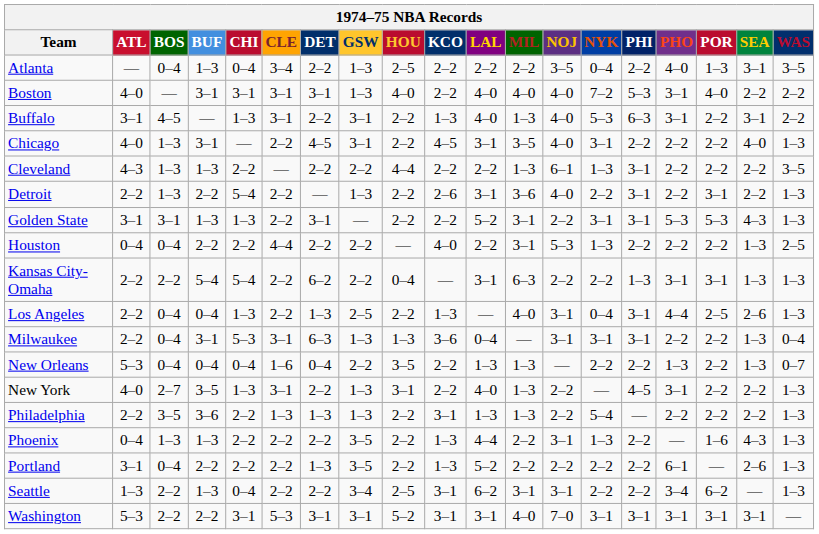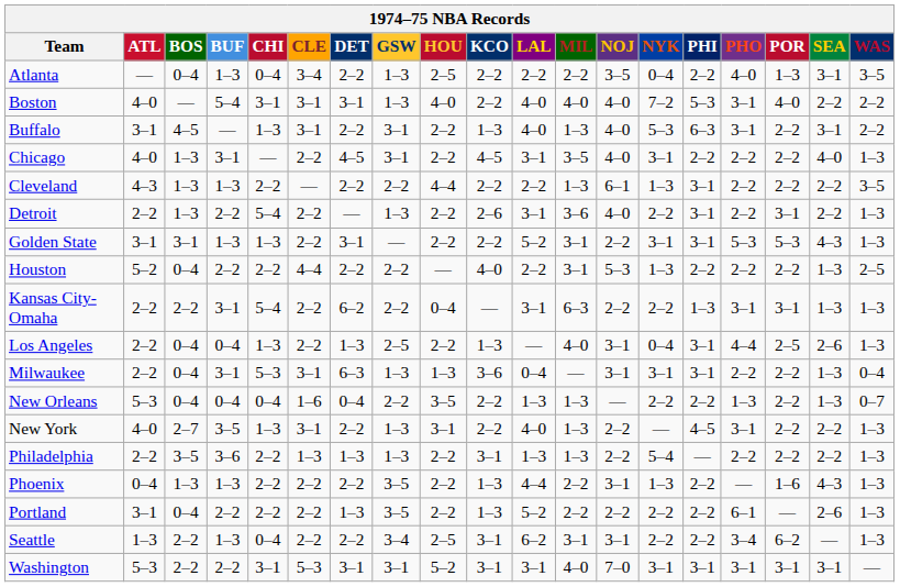 <table class="wikitable" style="font-size:95%; text-align:center;">
 <tr>
 <th colspan=19>1974–75 NBA Records</th>
 </tr>
 <tr>
 <th width=100>Team</th>
 <th style="background:#C90F2E;color:#FFFFFF;width=35">ATL</th>
 <th style="background:#006400;color:#FFFFFF;width=35">BOS</th>
 <th style="background:#428FDF;color:#FFFFFF;width=35">BUF</th>
 <th style="background:#BA0C2F;color:#FFFFFF;width=35">CHI</th>
 <th style="background:#FFA402;color:#77222F;width=35">CLE</th>
 <th style="background:#012F6B;color:#FFFFFF;width=35">DET</th>
 <th style="background:#FFC62C;color:#012F6B;width=35">GSW</th>
 <th style="background:#BA0C2F;color:#FEC72E;width=35">HOU</th>
 <th style="background:#012F6B;color:#FFFFFF;width=35">KCO</th>
 <th style="background:#800080;color:#FFD700;width=35">LAL</th>
 <th style="background:#006400;color:#B22222;width=35">MIL</th>
 <th style="background:#5C2F83;color:#FCC200;width=35">NOJ</th>
 <th style="background:#003EA4;color:#E35208;width=35">NYK</th>
 <th style="background:#012268;color:#FFFFFF;width=35">PHI</th>
 <th style="background:#702F8B;color:#FA4417;width=35">PHO</th>
 <th style="background:#BA0C2F;color:#FFFFFF;width=35">POR</th>
 <th style="background:#00843D;color:#FFCD01;width=35">SEA</th>
 <th style="background:#012F6D;color:#BA0C2F;width=35">WAS</th>
 </tr>
 <tr>
 <td style="text-align:left;"><a href='#'>Atlanta</a></td>
 <td>—</td>
 <td>0–4</td>
 <td>1–3</td>
 <td>0–4</td>
 <td>3–4</td>
 <td>2–2</td>
 <td>1–3</td>
 <td>2–5</td>
 <td>2–2</td>
 <td>2–2</td>
 <td>2–2</td>
 <td>3–5</td>
 <td>0–4</td>
 <td>2–2</td>
 <td>4–0</td>
 <td>1–3</td>
 <td>3–1</td>
 <td>3–5</td>
 </tr>
 <tr>
 <td style="text-align:left;"><a href='#'>Boston</a></td>
 <td>4–0</td>
 <td>—</td>
-<td>3–1</td>
+<td>5–4</td>
 <td>3–1</td>
 <td>3–1</td>
 <td>3–1</td>
 <td>1–3</td>
 <td>4–0</td>
 <td>2–2</td>
 <td>4–0</td>
 <td>4–0</td>
 <td>4–0</td>
 <td>7–2</td>
 <td>5–3</td>
 <td>3–1</td>
 <td>4–0</td>
 <td>2–2</td>
 <td>2–2</td>
 </tr>
 <tr>
 <td style="text-align:left;"><a href='#'>Buffalo</a></td>
 <td>3–1</td>
 <td>4–5</td>
 <td>—</td>
 <td>1–3</td>
 <td>3–1</td>
 <td>2–2</td>
 <td>3–1</td>
 <td>2–2</td>
 <td>1–3</td>
 <td>4–0</td>
 <td>1–3</td>
 <td>4–0</td>
 <td>5–3</td>
 <td>6–3</td>
 <td>3–1</td>
 <td>2–2</td>
 <td>3–1</td>
 <td>2–2</td>
 </tr>
 <tr>
 <td style="text-align:left;"><a href='#'>Chicago</a></td>
 <td>4–0</td>
 <td>1–3</td>
 <td>3–1</td>
 <td>—</td>
 <td>2–2</td>
 <td>4–5</td>
 <td>3–1</td>
 <td>2–2</td>
 <td>4–5</td>
 <td>3–1</td>
 <td>3–5</td>
 <td>4–0</td>
 <td>3–1</td>
 <td>2–2</td>
 <td>2–2</td>
 <td>2–2</td>
 <td>4–0</td>
 <td>1–3</td>
 </tr>
 <tr>
 <td style="text-align:left;"><a href='#'>Cleveland</a></td>
 <td>4–3</td>
 <td>1–3</td>
 <td>1–3</td>
 <td>2–2</td>
 <td>—</td>
 <td>2–2</td>
 <td>2–2</td>
 <td>4–4</td>
 <td>2–2</td>
 <td>2–2</td>
 <td>1–3</td>
 <td>6–1</td>
 <td>1–3</td>
 <td>3–1</td>
 <td>2–2</td>
 <td>2–2</td>
 <td>2–2</td>
 <td>3–5</td>
 </tr>
 <tr>
 <td style="text-align:left;"><a href='#'>Detroit</a></td>
 <td>2–2</td>
 <td>1–3</td>
 <td>2–2</td>
 <td>5–4</td>
 <td>2–2</td>
 <td>—</td>
 <td>1–3</td>
 <td>2–2</td>
 <td>2–6</td>
 <td>3–1</td>
 <td>3–6</td>
 <td>4–0</td>
 <td>2–2</td>
 <td>3–1</td>
 <td>2–2</td>
 <td>3–1</td>
 <td>2–2</td>
 <td>1–3</td>
 </tr>
 <tr>
 <td style="text-align:left;"><a href='#'>Golden State</a></td>
 <td>3–1</td>
 <td>3–1</td>
 <td>1–3</td>
 <td>1–3</td>
 <td>2–2</td>
 <td>3–1</td>
 <td>—</td>
 <td>2–2</td>
 <td>2–2</td>
 <td>5–2</td>
 <td>3–1</td>
 <td>2–2</td>
 <td>3–1</td>
 <td>3–1</td>
 <td>5–3</td>
 <td>5–3</td>
 <td>4–3</td>
 <td>1–3</td>
 </tr>
 <tr>
 <td style="text-align:left;"><a href='#'>Houston</a></td>
-<td>0–4</td>
+<td>5–2</td>
 <td>0–4</td>
 <td>2–2</td>
 <td>2–2</td>
 <td>4–4</td>
 <td>2–2</td>
 <td>2–2</td>
 <td>—</td>
 <td>4–0</td>
 <td>2–2</td>
 <td>3–1</td>
 <td>5–3</td>
 <td>1–3</td>
 <td>2–2</td>
 <td>2–2</td>
 <td>2–2</td>
 <td>1–3</td>
 <td>2–5</td>
 </tr>
 <tr>
 <td style="text-align:left;"><a href='#'>Kansas City-Omaha</a></td>
 <td>2–2</td>
 <td>2–2</td>
-<td>5–4</td>
+<td>3–1</td>
 <td>5–4</td>
 <td>2–2</td>
 <td>6–2</td>
 <td>2–2</td>
 <td>0–4</td>
 <td>—</td>
 <td>3–1</td>
 <td>6–3</td>
 <td>2–2</td>
 <td>2–2</td>
 <td>1–3</td>
 <td>3–1</td>
 <td>3–1</td>
 <td>1–3</td>
 <td>1–3</td>
 </tr>
 <tr>
 <td style="text-align:left;"><a href='#'>Los Angeles</a></td>
 <td>2–2</td>
 <td>0–4</td>
 <td>0–4</td>
 <td>1–3</td>
 <td>2–2</td>
 <td>1–3</td>
 <td>2–5</td>
 <td>2–2</td>
 <td>1–3</td>
 <td>—</td>
 <td>4–0</td>
 <td>3–1</td>
 <td>0–4</td>
 <td>3–1</td>
 <td>4–4</td>
 <td>2–5</td>
 <td>2–6</td>
 <td>1–3</td>
 </tr>
 <tr>
 <td style="text-align:left;"><a href='#'>Milwaukee</a></td>
 <td>2–2</td>
 <td>0–4</td>
 <td>3–1</td>
 <td>5–3</td>
 <td>3–1</td>
 <td>6–3</td>
 <td>1–3</td>
 <td>1–3</td>
 <td>3–6</td>
 <td>0–4</td>
 <td>—</td>
 <td>3–1</td>
 <td>3–1</td>
 <td>3–1</td>
 <td>2–2</td>
 <td>2–2</td>
 <td>1–3</td>
 <td>0–4</td>
 </tr>
 <tr>
 <td style="text-align:left;"><a href='#'>New Orleans</a></td>
 <td>5–3</td>
 <td>0–4</td>
 <td>0–4</td>
 <td>0–4</td>
 <td>1–6</td>
 <td>0–4</td>
 <td>2–2</td>
 <td>3–5</td>
 <td>2–2</td>
 <td>1–3</td>
 <td>1–3</td>
 <td>—</td>
 <td>2–2</td>
 <td>2–2</td>
 <td>1–3</td>
 <td>2–2</td>
 <td>1–3</td>
 <td>0–7</td>
 </tr>
 <tr>
 <td style="text-align:left;">New York</td>
 <td>4–0</td>
 <td>2–7</td>
 <td>3–5</td>
 <td>1–3</td>
 <td>3–1</td>
 <td>2–2</td>
 <td>1–3</td>
 <td>3–1</td>
 <td>2–2</td>
 <td>4–0</td>
 <td>1–3</td>
 <td>2–2</td>
 <td>—</td>
 <td>4–5</td>
 <td>3–1</td>
 <td>2–2</td>
 <td>2–2</td>
 <td>1–3</td>
 </tr>
 <tr>
 <td style="text-align:left;"><a href='#'>Philadelphia</a></td>
 <td>2–2</td>
 <td>3–5</td>
 <td>3–6</td>
 <td>2–2</td>
 <td>1–3</td>
 <td>1–3</td>
 <td>1–3</td>
 <td>2–2</td>
 <td>3–1</td>
 <td>1–3</td>
 <td>1–3</td>
 <td>2–2</td>
 <td>5–4</td>
 <td>—</td>
 <td>2–2</td>
 <td>2–2</td>
 <td>2–2</td>
 <td>1–3</td>
 </tr>
 <tr>
 <td style="text-align:left;"><a href='#'>Phoenix</a></td>
 <td>0–4</td>
 <td>1–3</td>
 <td>1–3</td>
 <td>2–2</td>
 <td>2–2</td>
 <td>2–2</td>
 <td>3–5</td>
 <td>2–2</td>
 <td>1–3</td>
 <td>4–4</td>
 <td>2–2</td>
 <td>3–1</td>
 <td>1–3</td>
 <td>2–2</td>
 <td>—</td>
 <td>1–6</td>
 <td>4–3</td>
 <td>1–3</td>
 </tr>
 <tr>
 <td style="text-align:left;"><a href='#'>Portland</a></td>
 <td>3–1</td>
 <td>0–4</td>
 <td>2–2</td>
 <td>2–2</td>
 <td>2–2</td>
 <td>1–3</td>
 <td>3–5</td>
 <td>2–2</td>
 <td>1–3</td>
 <td>5–2</td>
 <td>2–2</td>
 <td>2–2</td>
 <td>2–2</td>
 <td>2–2</td>
 <td>6–1</td>
 <td>—</td>
 <td>2–6</td>
 <td>1–3</td>
 </tr>
 <tr>
 <td style="text-align:left;"><a href='#'>Seattle</a></td>
 <td>1–3</td>
 <td>2–2</td>
 <td>1–3</td>
 <td>0–4</td>
 <td>2–2</td>
 <td>2–2</td>
 <td>3–4</td>
 <td>2–5</td>
 <td>3–1</td>
 <td>6–2</td>
 <td>3–1</td>
 <td>3–1</td>
 <td>2–2</td>
 <td>2–2</td>
 <td>3–4</td>
 <td>6–2</td>
 <td>—</td>
 <td>1–3</td>
 </tr>
 <tr>
 <td style="text-align:left;"><a href='#'>Washington</a></td>
 <td>5–3</td>
 <td>2–2</td>
 <td>2–2</td>
 <td>3–1</td>
 <td>5–3</td>
 <td>3–1</td>
 <td>3–1</td>
 <td>5–2</td>
 <td>3–1</td>
 <td>3–1</td>
 <td>4–0</td>
 <td>7–0</td>
 <td>3–1</td>
 <td>3–1</td>
 <td>3–1</td>
 <td>3–1</td>
 <td>3–1</td>
 <td>—</td>
 </tr>
 </table>
